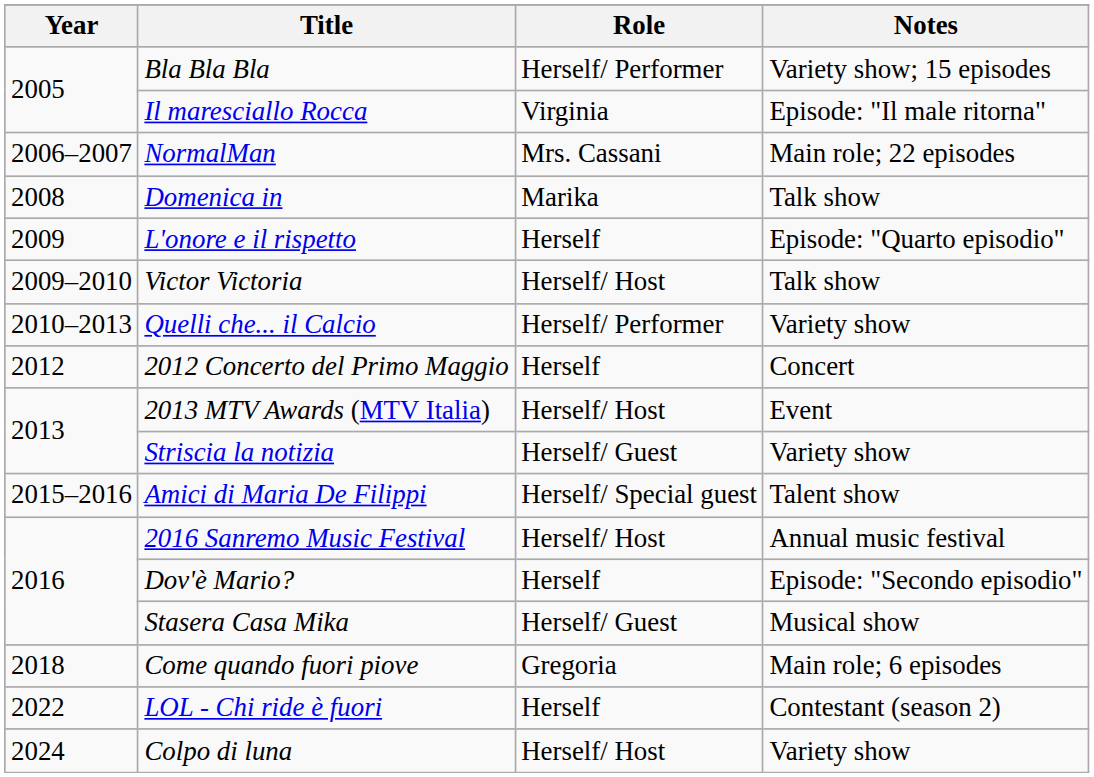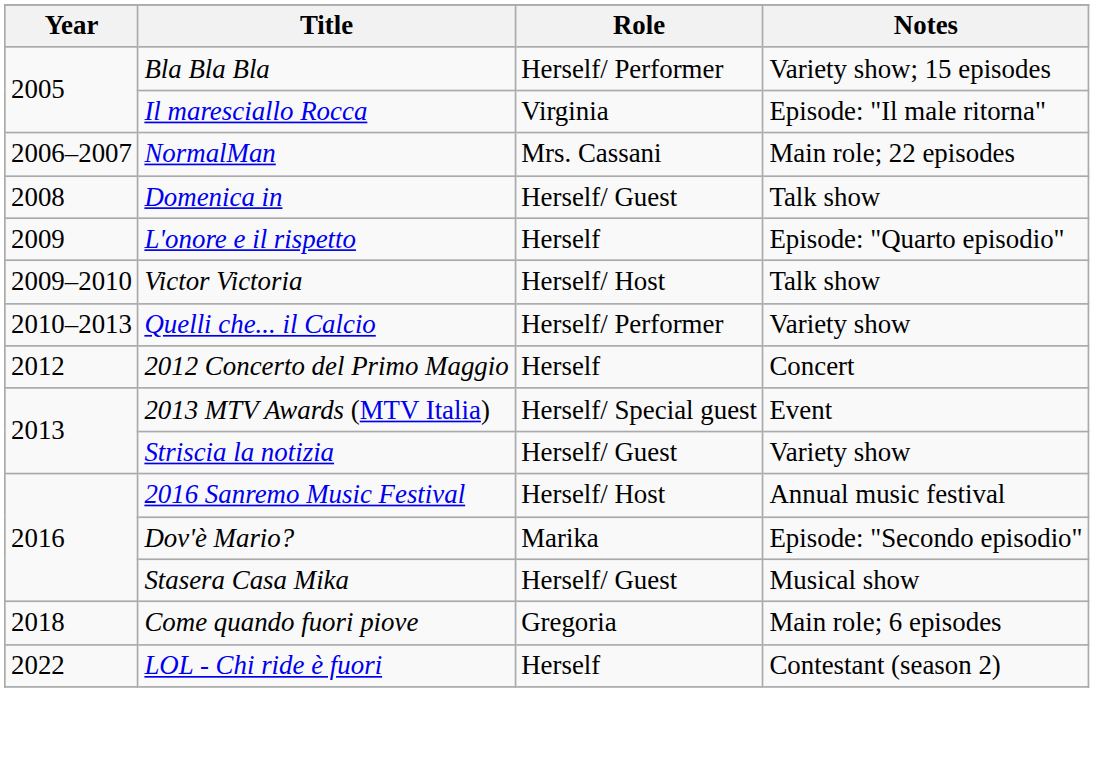 <table class="wikitable">
 <tr>
 </tr>
 <tr>
 <th>Year</th>
 <th>Title</th>
 <th>Role</th>
 <th>Notes</th>
 </tr>
 <tr>
 <td rowspan="2">2005</td>
 <td><em>Bla Bla Bla</em></td>
 <td>Herself/ Performer</td>
 <td>Variety show; 15 episodes</td>
 </tr>
 <tr>
 <td><em><a href='#'>Il maresciallo Rocca</a></em></td>
 <td>Virginia</td>
 <td>Episode: "Il male ritorna"</td>
 </tr>
 <tr>
 <td>2006–2007</td>
 <td><em><a href='#'>NormalMan</a></em></td>
 <td>Mrs. Cassani</td>
 <td>Main role; 22 episodes</td>
 </tr>
 <tr>
 <td>2008</td>
 <td><em><a href='#'>Domenica in</a></em></td>
-<td>Marika</td>
+<td>Herself/ Guest</td>
 <td>Talk show</td>
 </tr>
 <tr>
 <td>2009</td>
 <td><em><a href='#'>L'onore e il rispetto</a></em></td>
 <td>Herself</td>
 <td>Episode: "Quarto episodio"</td>
 </tr>
 <tr>
 <td>2009–2010</td>
 <td><em>Victor Victoria</em></td>
 <td>Herself/ Host</td>
 <td>Talk show</td>
 </tr>
 <tr>
 <td>2010–2013</td>
 <td><em><a href='#'>Quelli che... il Calcio</a></em></td>
 <td>Herself/ Performer</td>
 <td>Variety show</td>
 </tr>
 <tr>
 <td>2012</td>
 <td><em>2012 Concerto del Primo Maggio</em></td>
 <td>Herself</td>
 <td>Concert</td>
 </tr>
 <tr>
 <td rowspan="2">2013</td>
 <td><em>2013 MTV Awards</em> (<a href='#'>MTV Italia</a>)</td>
-<td>Herself/ Host</td>
+<td>Herself/ Special guest</td>
 <td>Event</td>
 </tr>
 <tr>
 <td><em><a href='#'>Striscia la notizia</a></em></td>
 <td>Herself/ Guest</td>
 <td>Variety show</td>
-</tr>
-<tr>
-<td>2015–2016</td>
-<td><em><a href='#'>Amici di Maria De Filippi</a></em></td>
-<td>Herself/ Special guest</td>
-<td>Talent show</td>
 </tr>
 <tr>
 <td rowspan="3">2016</td>
 <td><em><a href='#'>2016 Sanremo Music Festival</a></em></td>
 <td>Herself/ Host</td>
 <td>Annual music festival</td>
 </tr>
 <tr>
 <td><em>Dov'è Mario?</em></td>
-<td>Herself</td>
+<td>Marika</td>
 <td>Episode: "Secondo episodio"</td>
 </tr>
 <tr>
 <td><em>Stasera Casa Mika</em></td>
 <td>Herself/ Guest</td>
 <td>Musical show</td>
 </tr>
 <tr>
 <td>2018</td>
 <td><em>Come quando fuori piove</em></td>
 <td>Gregoria</td>
 <td>Main role; 6 episodes</td>
 </tr>
 <tr>
 <td>2022</td>
 <td><em><a href='#'>LOL - Chi ride è fuori</a></em></td>
 <td>Herself</td>
 <td>Contestant (season 2)</td>
 </tr>
-<tr>
-<td>2024</td>
-<td><em>Colpo di luna</em></td>
-<td>Herself/ Host</td>
-<td>Variety show</td>
-</tr>
 </table>
